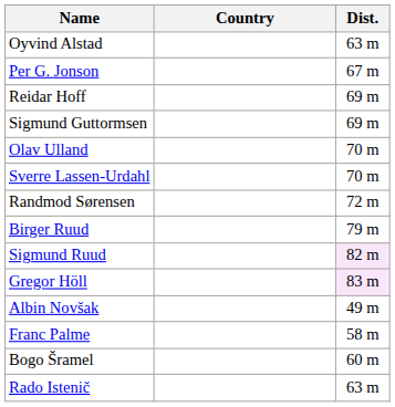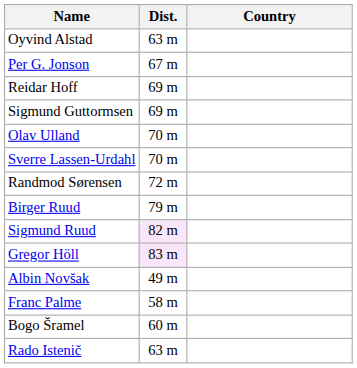 <table class="wikitable collapsible autocollapse sortable" cellpadding="3" cellspacing="0" border="1" style="background:#fff; font-size:86%; width:26%; line-height:16px; border:grey solid 1px; border-collapse:collapse;">
 <tr>
 <th width="135">Name</th>
+<th width="42">Dist.</th>
 <th width="175">Country</th>
-<th width="42">Dist.</th>
 </tr>
 <tr>
 <td>Oyvind Alstad</td>
+<td align=center>63 m</td>
 <td></td>
-<td align=center>63 m</td>
 </tr>
 <tr>
 <td><a href='#'>Per G. Jonson</a></td>
+<td align=center>67 m</td>
 <td></td>
-<td align=center>67 m</td>
 </tr>
 <tr>
 <td>Reidar Hoff</td>
+<td align=center>69 m</td>
 <td></td>
-<td align=center>69 m</td>
 </tr>
 <tr>
 <td>Sigmund Guttormsen</td>
+<td align=center>69 m</td>
 <td></td>
-<td align=center>69 m</td>
 </tr>
 <tr>
 <td><a href='#'>Olav Ulland</a></td>
+<td align=center>70 m</td>
 <td></td>
-<td align=center>70 m</td>
 </tr>
 <tr>
 <td><a href='#'>Sverre Lassen-Urdahl</a></td>
+<td align=center>70 m</td>
 <td></td>
-<td align=center>70 m</td>
 </tr>
 <tr>
 <td>Randmod Sørensen</td>
+<td align=center>72 m</td>
 <td></td>
-<td align=center>72 m</td>
 </tr>
 <tr>
 <td><a href='#'>Birger Ruud</a></td>
+<td align=center>79 m</td>
 <td></td>
-<td align=center>79 m</td>
 </tr>
 <tr>
 <td><a href='#'>Sigmund Ruud</a></td>
+<td align=center bgcolor=#FAE6FA>82 m</td>
 <td></td>
-<td align=center bgcolor=#FAE6FA>82 m</td>
 </tr>
 <tr>
 <td><a href='#'>Gregor Höll</a></td>
+<td align=center bgcolor=#FAE6FA>83 m</td>
 <td></td>
-<td align=center bgcolor=#FAE6FA>83 m</td>
 </tr>
 <tr>
 <td><a href='#'>Albin Novšak</a></td>
+<td align=center>49 m</td>
 <td></td>
-<td align=center>49 m</td>
 </tr>
 <tr>
 <td><a href='#'>Franc Palme</a></td>
+<td align=center>58 m</td>
 <td></td>
-<td align=center>58 m</td>
 </tr>
 <tr>
 <td>Bogo Šramel</td>
+<td align=center>60 m</td>
 <td></td>
-<td align=center>60 m</td>
 </tr>
 <tr>
 <td><a href='#'>Rado Istenič</a></td>
+<td align=center>63 m</td>
 <td></td>
-<td align=center>63 m</td>
 </tr>
 </table>
